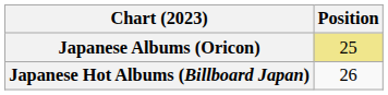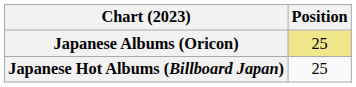 <table class="wikitable sortable plainrowheaders" style="text-align:center">
 <tr>
 <th scope="col">Chart (2023)</th>
 <th scope="col">Position</th>
 </tr>
 <tr>
 <th scope="row">Japanese Albums (Oricon)</th>
 <td style="background: khaki;">25</td>
 </tr>
 <tr>
 <th scope="row">Japanese Hot Albums (<em>Billboard Japan</em>)</th>
-<td>26</td>
+<td>25</td>
 </tr>
 </table>
